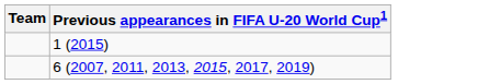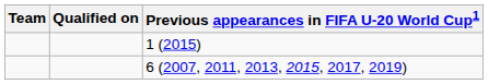 <table class="wikitable sortable">
 <tr>
 <th>Team</th>
+<th>Qualified on</th>
 <th data-sort-type="number">Previous <a href='#'>appearances</a> in <a href='#'>FIFA U-20 World Cup</a><sup><a href='#'>1</a></sup></th>
 </tr>
 <tr>
+<td></td>
 <td></td>
 <td>1 (<a href='#'>2015</a>)</td>
 </tr>
 <tr>
 <td></td>
+<td></td>
 <td>6 (<a href='#'>2007</a>, <a href='#'>2011</a>, <a href='#'>2013</a>, <a href='#'><em>2015</em></a>, <a href='#'>2017</a>, <a href='#'>2019</a>)</td>
 </tr>
 </table>
